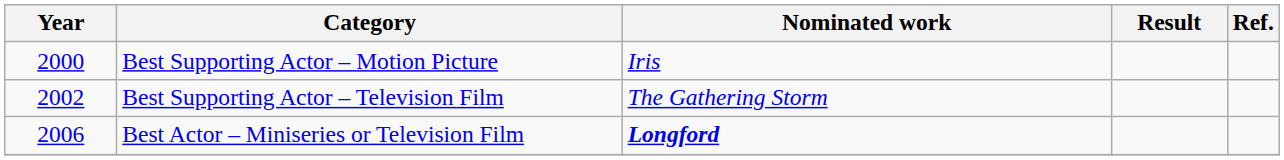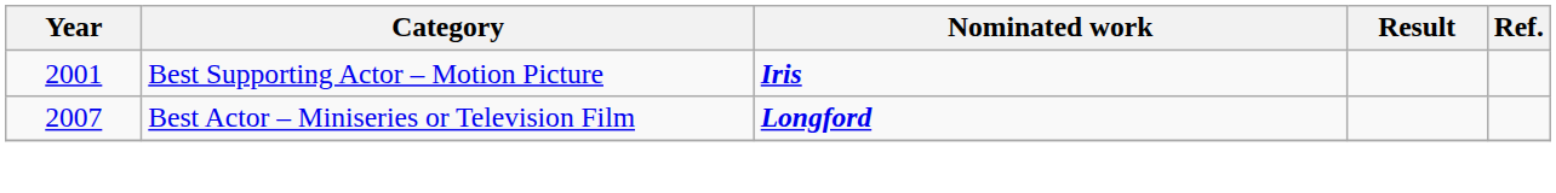 <table class=wikitable>
 <tr>
 <th scope="col" style="width:5em;">Year</th>
 <th scope="col" style="width:26em;">Category</th>
 <th scope="col" style="width:25em;">Nominated work</th>
 <th scope="col" style="width:5em;">Result</th>
 <th>Ref.</th>
 </tr>
 <tr>
-<td style="text-align:center;"><a href='#'>2000</a></td>
+<td style="text-align:center;"><a href='#'>2001</a></td>
 <td><a href='#'>Best Supporting Actor – Motion Picture</a></td>
-<td><em><a href='#'>Iris</a></em></td>
+<td><strong><em><a href='#'>Iris</a></em></strong></td>
 <td></td>
 <td style="text-align:center;"></td>
 </tr>
 <tr>
-<td style="text-align:center;"><a href='#'>2002</a></td>
-<td><a href='#'>Best Supporting Actor – Television Film</a></td>
-<td><em><a href='#'>The Gathering Storm</a></em></td>
-<td></td>
-<td style="text-align:center;"></td>
-</tr>
-<tr>
-<td style="text-align:center;"><a href='#'>2006</a></td>
+<td style="text-align:center;"><a href='#'>2007</a></td>
 <td><a href='#'>Best Actor – Miniseries or Television Film</a></td>
 <td><strong><em><a href='#'>Longford</a></em></strong></td>
 <td></td>
 <td style="text-align:center;"></td>
 </tr>
 <tr>
 </tr>
 </table>
